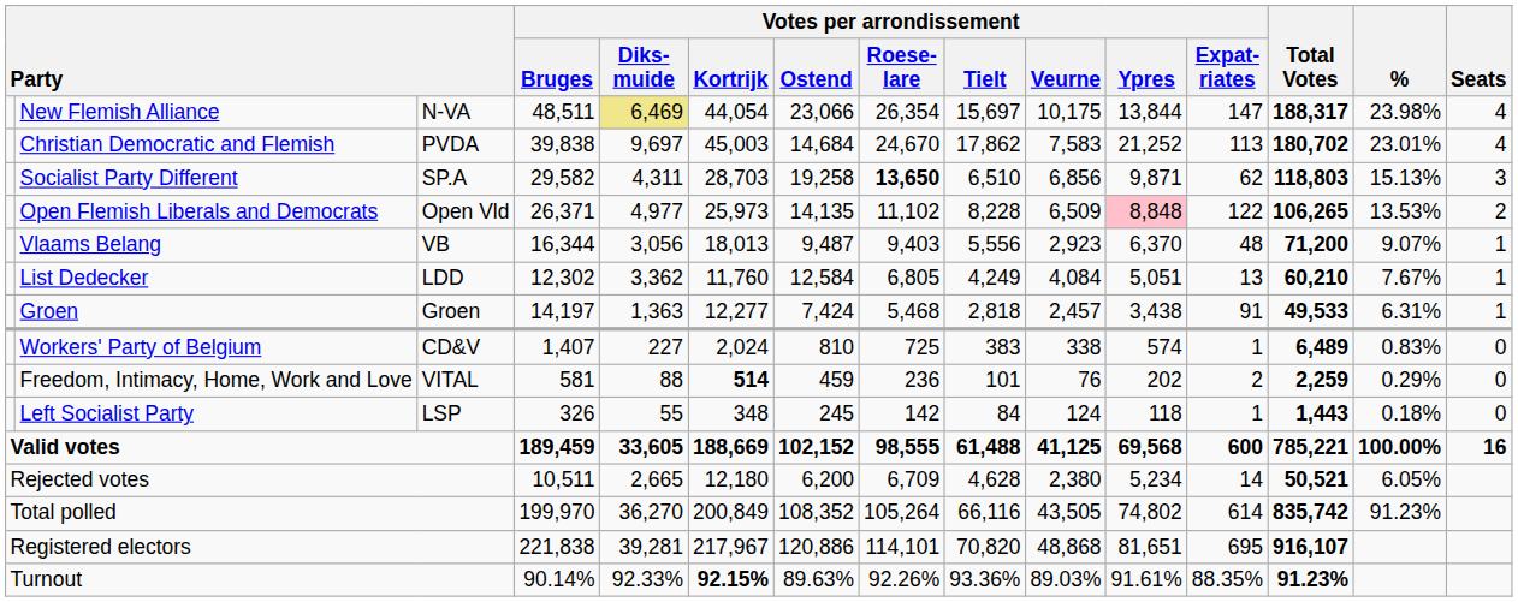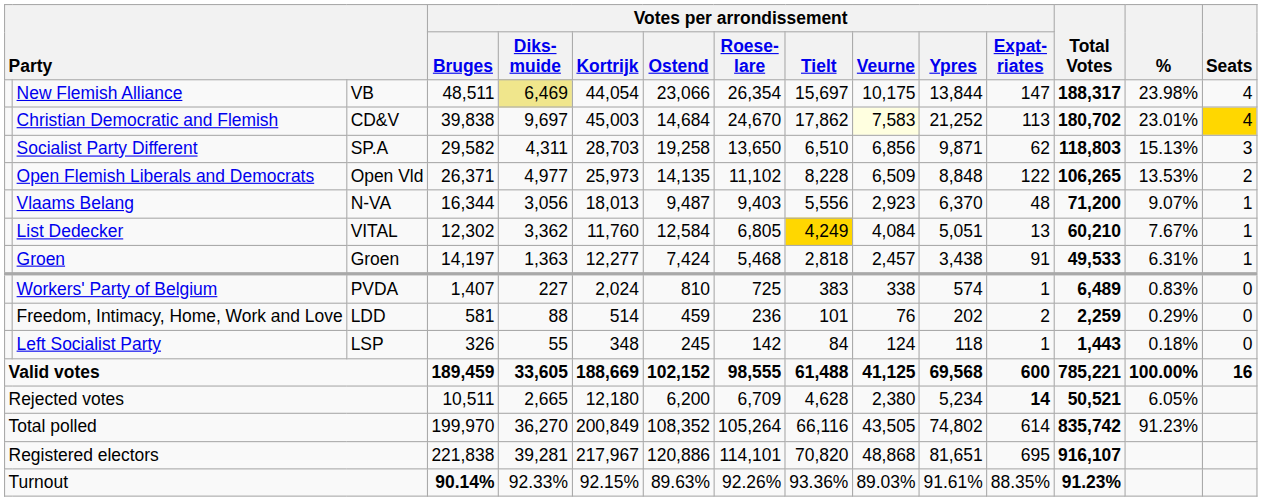 <table class="wikitable" border="1" style="text-align:right;">
 <tr>
 <th style="text-align:left;" valign=bottom rowspan=2 colspan=3>Party</th>
 <th colspan=9>Votes per arrondissement</th>
 <th align=center valign=bottom rowspan=2 width="50">Total Votes</th>
 <th align=center valign=bottom rowspan=2 width="50">%</th>
 <th align=center valign=bottom rowspan=2>Seats</th>
 </tr>
 <tr>
 <th align=center valign=bottom width="50"><a href='#'>Bruges</a></th>
 <th align=center valign=bottom width="60"><a href='#'>Diks- muide</a></th>
 <th align=center valign=bottom width="50"><a href='#'>Kortrijk</a></th>
 <th align=center valign=bottom width="50"><a href='#'>Ostend</a></th>
 <th align=center valign=bottom width="50"><a href='#'>Roese- lare</a></th>
 <th align=center valign=bottom width="50"><a href='#'>Tielt</a></th>
 <th align=center valign=bottom width="50"><a href='#'>Veurne</a></th>
 <th align=center valign=bottom width="50"><a href='#'>Ypres</a></th>
 <th align=center valign=bottom width="50"><a href='#'>Expat- riates</a></th>
 </tr>
 <tr>
 <td></td>
 <td align=left><a href='#'>New Flemish Alliance</a></td>
-<td align=left>N-VA</td>
+<td align=left>VB</td>
 <td>48,511</td>
 <td style="background: khaki;">6,469</td>
 <td>44,054</td>
 <td>23,066</td>
 <td>26,354</td>
 <td>15,697</td>
 <td>10,175</td>
 <td>13,844</td>
 <td>147</td>
 <td><strong>188,317</strong></td>
 <td>23.98%</td>
 <td>4</td>
 </tr>
 <tr>
 <td></td>
 <td align=left><a href='#'>Christian Democratic and Flemish</a></td>
-<td align=left>PVDA</td>
+<td align=left>CD&V</td>
 <td>39,838</td>
 <td>9,697</td>
 <td>45,003</td>
 <td>14,684</td>
 <td>24,670</td>
 <td>17,862</td>
-<td>7,583</td>
+<td style="background: lightyellow;">7,583</td>
 <td>21,252</td>
 <td>113</td>
 <td><strong>180,702</strong></td>
 <td>23.01%</td>
-<td>4</td>
+<td style="background: gold;">4</td>
 </tr>
 <tr>
 <td></td>
 <td align=left><a href='#'>Socialist Party Different</a></td>
 <td align=left>SP.A</td>
 <td>29,582</td>
 <td>4,311</td>
 <td>28,703</td>
 <td>19,258</td>
-<td><strong>13,650</strong></td>
+<td>13,650</td>
 <td>6,510</td>
 <td>6,856</td>
 <td>9,871</td>
 <td>62</td>
 <td><strong>118,803</strong></td>
 <td>15.13%</td>
 <td>3</td>
 </tr>
 <tr>
 <td></td>
 <td align=left style="white-space: nowrap;"><a href='#'>Open Flemish Liberals and Democrats</a></td>
 <td align=left style="white-space: nowrap;">Open Vld</td>
 <td>26,371</td>
 <td>4,977</td>
 <td>25,973</td>
 <td>14,135</td>
 <td>11,102</td>
 <td>8,228</td>
 <td>6,509</td>
-<td style="background: pink;">8,848</td>
+<td>8,848</td>
 <td>122</td>
 <td><strong>106,265</strong></td>
 <td>13.53%</td>
 <td>2</td>
 </tr>
 <tr>
 <td></td>
 <td align=left><a href='#'>Vlaams Belang</a></td>
-<td align=left>VB</td>
+<td align=left>N-VA</td>
 <td>16,344</td>
 <td>3,056</td>
 <td>18,013</td>
 <td>9,487</td>
 <td>9,403</td>
 <td>5,556</td>
 <td>2,923</td>
 <td>6,370</td>
 <td>48</td>
 <td><strong>71,200</strong></td>
 <td>9.07%</td>
 <td>1</td>
 </tr>
 <tr>
 <td></td>
 <td align=left><a href='#'>List Dedecker</a></td>
-<td align=left>LDD</td>
+<td align=left>VITAL</td>
 <td>12,302</td>
 <td>3,362</td>
 <td>11,760</td>
 <td>12,584</td>
 <td>6,805</td>
-<td>4,249</td>
+<td style="background: gold;">4,249</td>
 <td>4,084</td>
 <td>5,051</td>
 <td>13</td>
 <td><strong>60,210</strong></td>
 <td>7.67%</td>
 <td>1</td>
 </tr>
 <tr>
 <td></td>
 <td align=left><a href='#'>Groen</a></td>
 <td align=left>Groen</td>
 <td>14,197</td>
 <td>1,363</td>
 <td>12,277</td>
 <td>7,424</td>
 <td>5,468</td>
 <td>2,818</td>
 <td>2,457</td>
 <td>3,438</td>
 <td>91</td>
 <td><strong>49,533</strong></td>
 <td>6.31%</td>
 <td>1</td>
 </tr>
 <tr style="border-top:3px solid darkgray;">
 <td></td>
 <td align=left><a href='#'>Workers' Party of Belgium</a></td>
-<td align=left>CD&V</td>
+<td align=left>PVDA</td>
 <td>1,407</td>
 <td>227</td>
 <td>2,024</td>
 <td>810</td>
 <td>725</td>
 <td>383</td>
 <td>338</td>
 <td>574</td>
 <td>1</td>
 <td><strong>6,489</strong></td>
 <td>0.83%</td>
 <td>0</td>
 </tr>
 <tr>
 <td></td>
 <td align=left>Freedom, Intimacy, Home, Work and Love</td>
-<td align=left>VITAL</td>
+<td align=left>LDD</td>
 <td>581</td>
 <td>88</td>
-<td><strong>514</strong></td>
+<td>514</td>
 <td>459</td>
 <td>236</td>
 <td>101</td>
 <td>76</td>
 <td>202</td>
 <td>2</td>
 <td><strong>2,259</strong></td>
 <td>0.29%</td>
 <td>0</td>
 </tr>
 <tr>
 <td></td>
 <td align=left><a href='#'>Left Socialist Party</a></td>
 <td align=left>LSP</td>
 <td>326</td>
 <td>55</td>
 <td>348</td>
 <td>245</td>
 <td>142</td>
 <td>84</td>
 <td>124</td>
 <td>118</td>
 <td>1</td>
 <td><strong>1,443</strong></td>
 <td>0.18%</td>
 <td>0</td>
 </tr>
 <tr style="font-weight:bold">
 <td align=left colspan=3>Valid votes</td>
 <td>189,459</td>
 <td>33,605</td>
 <td>188,669</td>
 <td>102,152</td>
 <td>98,555</td>
 <td>61,488</td>
 <td>41,125</td>
 <td>69,568</td>
 <td>600</td>
 <td>785,221</td>
 <td>100.00%</td>
 <td>16</td>
 </tr>
 <tr>
 <td align=left colspan=3>Rejected votes</td>
 <td>10,511</td>
 <td>2,665</td>
 <td>12,180</td>
 <td>6,200</td>
 <td>6,709</td>
 <td>4,628</td>
 <td>2,380</td>
 <td>5,234</td>
-<td>14</td>
+<td><strong>14</strong></td>
 <td><strong>50,521</strong></td>
 <td>6.05%</td>
 <td></td>
 </tr>
 <tr>
 <td align=left colspan=3>Total polled</td>
 <td>199,970</td>
 <td>36,270</td>
 <td>200,849</td>
 <td>108,352</td>
 <td>105,264</td>
 <td>66,116</td>
 <td>43,505</td>
 <td>74,802</td>
 <td>614</td>
 <td><strong>835,742</strong></td>
 <td>91.23%</td>
 <td></td>
 </tr>
 <tr>
 <td align=left colspan=3>Registered electors</td>
 <td>221,838</td>
 <td>39,281</td>
 <td>217,967</td>
 <td>120,886</td>
 <td>114,101</td>
 <td>70,820</td>
 <td>48,868</td>
 <td>81,651</td>
 <td>695</td>
 <td><strong>916,107</strong></td>
 <td></td>
 <td></td>
 </tr>
 <tr>
 <td align=left colspan=3>Turnout</td>
-<td>90.14%</td>
+<td><strong>90.14%</strong></td>
 <td>92.33%</td>
-<td><strong>92.15%</strong></td>
+<td>92.15%</td>
 <td>89.63%</td>
 <td>92.26%</td>
 <td>93.36%</td>
 <td>89.03%</td>
 <td>91.61%</td>
 <td>88.35%</td>
 <td><strong>91.23%</strong></td>
 <td></td>
 <td></td>
 </tr>
 </table>
